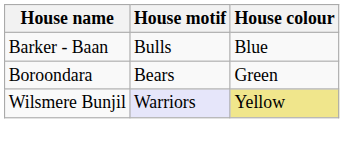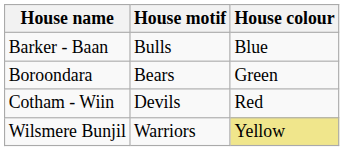 <table class="wikitable">
 <tr>
 <th>House name</th>
 <th>House motif</th>
 <th>House colour</th>
 </tr>
 <tr>
 <td>Barker - Baan</td>
 <td>Bulls</td>
 <td>Blue</td>
 </tr>
 <tr>
 <td>Boroondara</td>
 <td>Bears</td>
 <td>Green</td>
 </tr>
 <tr>
+<td>Cotham - Wiin</td>
+<td>Devils</td>
+<td>Red</td>
+</tr>
+<tr>
 <td>Wilsmere Bunjil</td>
-<td style="background: lavender;">Warriors</td>
+<td>Warriors</td>
 <td style="background: khaki;">Yellow</td>
 </tr>
 </table>
